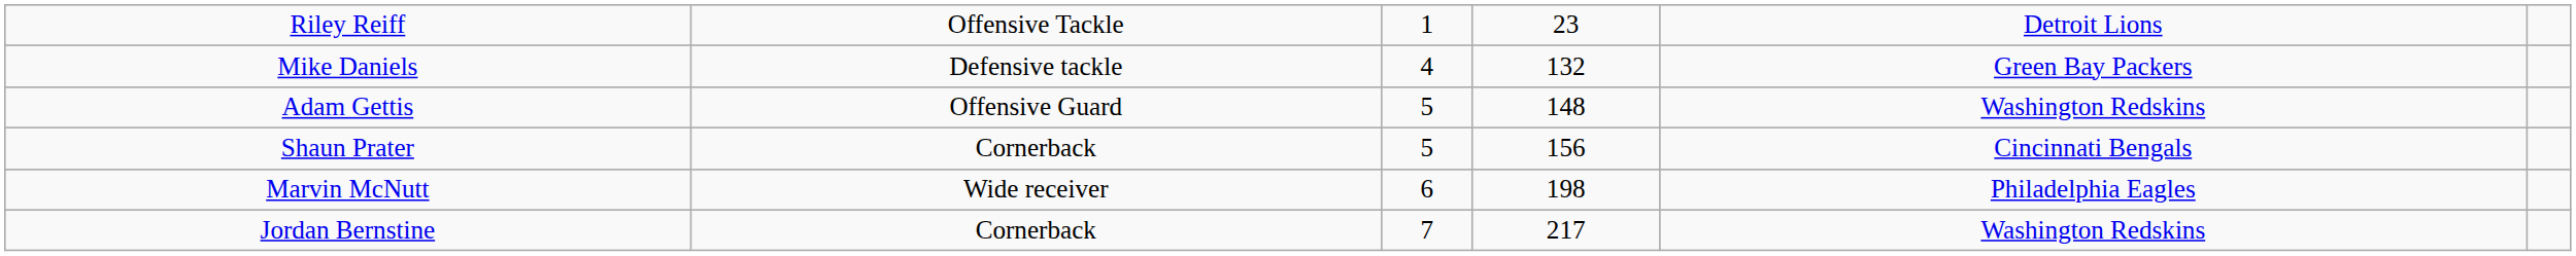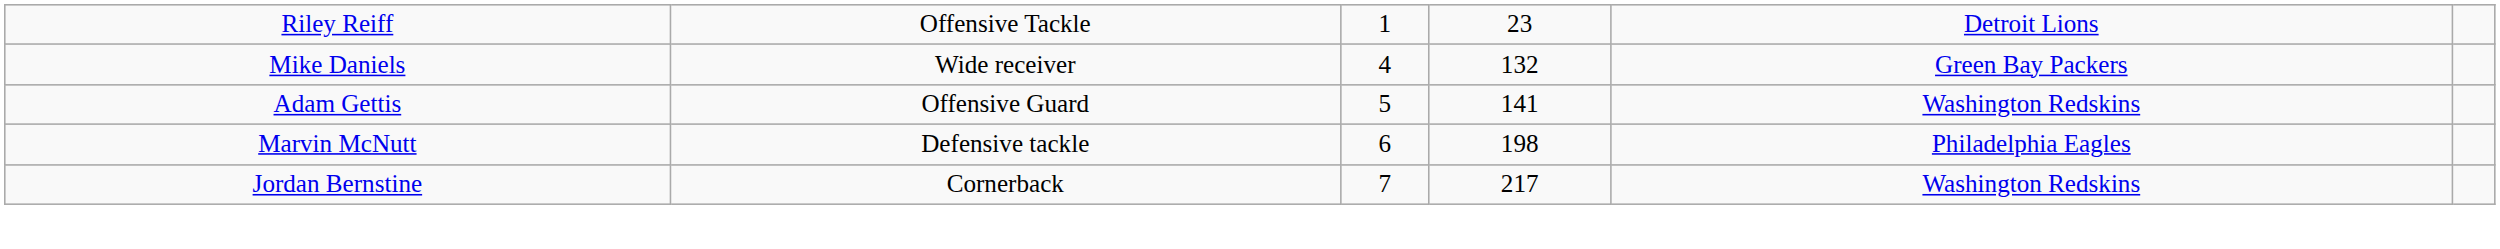 <table class="wikitable" width="80%">
 <tr align="center" bgcolor="">
 <td><a href='#'>Riley Reiff</a></td>
 <td>Offensive Tackle</td>
 <td>1</td>
 <td>23</td>
 <td><a href='#'>Detroit Lions</a></td>
 <td></td>
 </tr>
 <tr align="center" bgcolor="">
 <td><a href='#'>Mike Daniels</a></td>
-<td>Defensive tackle</td>
+<td>Wide receiver</td>
 <td>4</td>
 <td>132</td>
 <td><a href='#'>Green Bay Packers</a></td>
 <td></td>
 </tr>
 <tr align="center" bgcolor="">
 <td><a href='#'>Adam Gettis</a></td>
 <td>Offensive Guard</td>
 <td>5</td>
-<td>148</td>
+<td>141</td>
 <td><a href='#'>Washington Redskins</a></td>
 <td></td>
 </tr>
 <tr align="center" bgcolor="">
-<td><a href='#'>Shaun Prater</a></td>
-<td>Cornerback</td>
-<td>5</td>
-<td>156</td>
-<td><a href='#'>Cincinnati Bengals</a></td>
-<td></td>
-</tr>
-<tr align="center" bgcolor="">
 <td><a href='#'>Marvin McNutt</a></td>
-<td>Wide receiver</td>
+<td>Defensive tackle</td>
 <td>6</td>
 <td>198</td>
 <td><a href='#'>Philadelphia Eagles</a></td>
 <td></td>
 </tr>
 <tr align="center" bgcolor="">
 <td><a href='#'>Jordan Bernstine</a></td>
 <td>Cornerback</td>
 <td>7</td>
 <td>217</td>
 <td><a href='#'>Washington Redskins</a></td>
 <td></td>
 </tr>
 </table>
